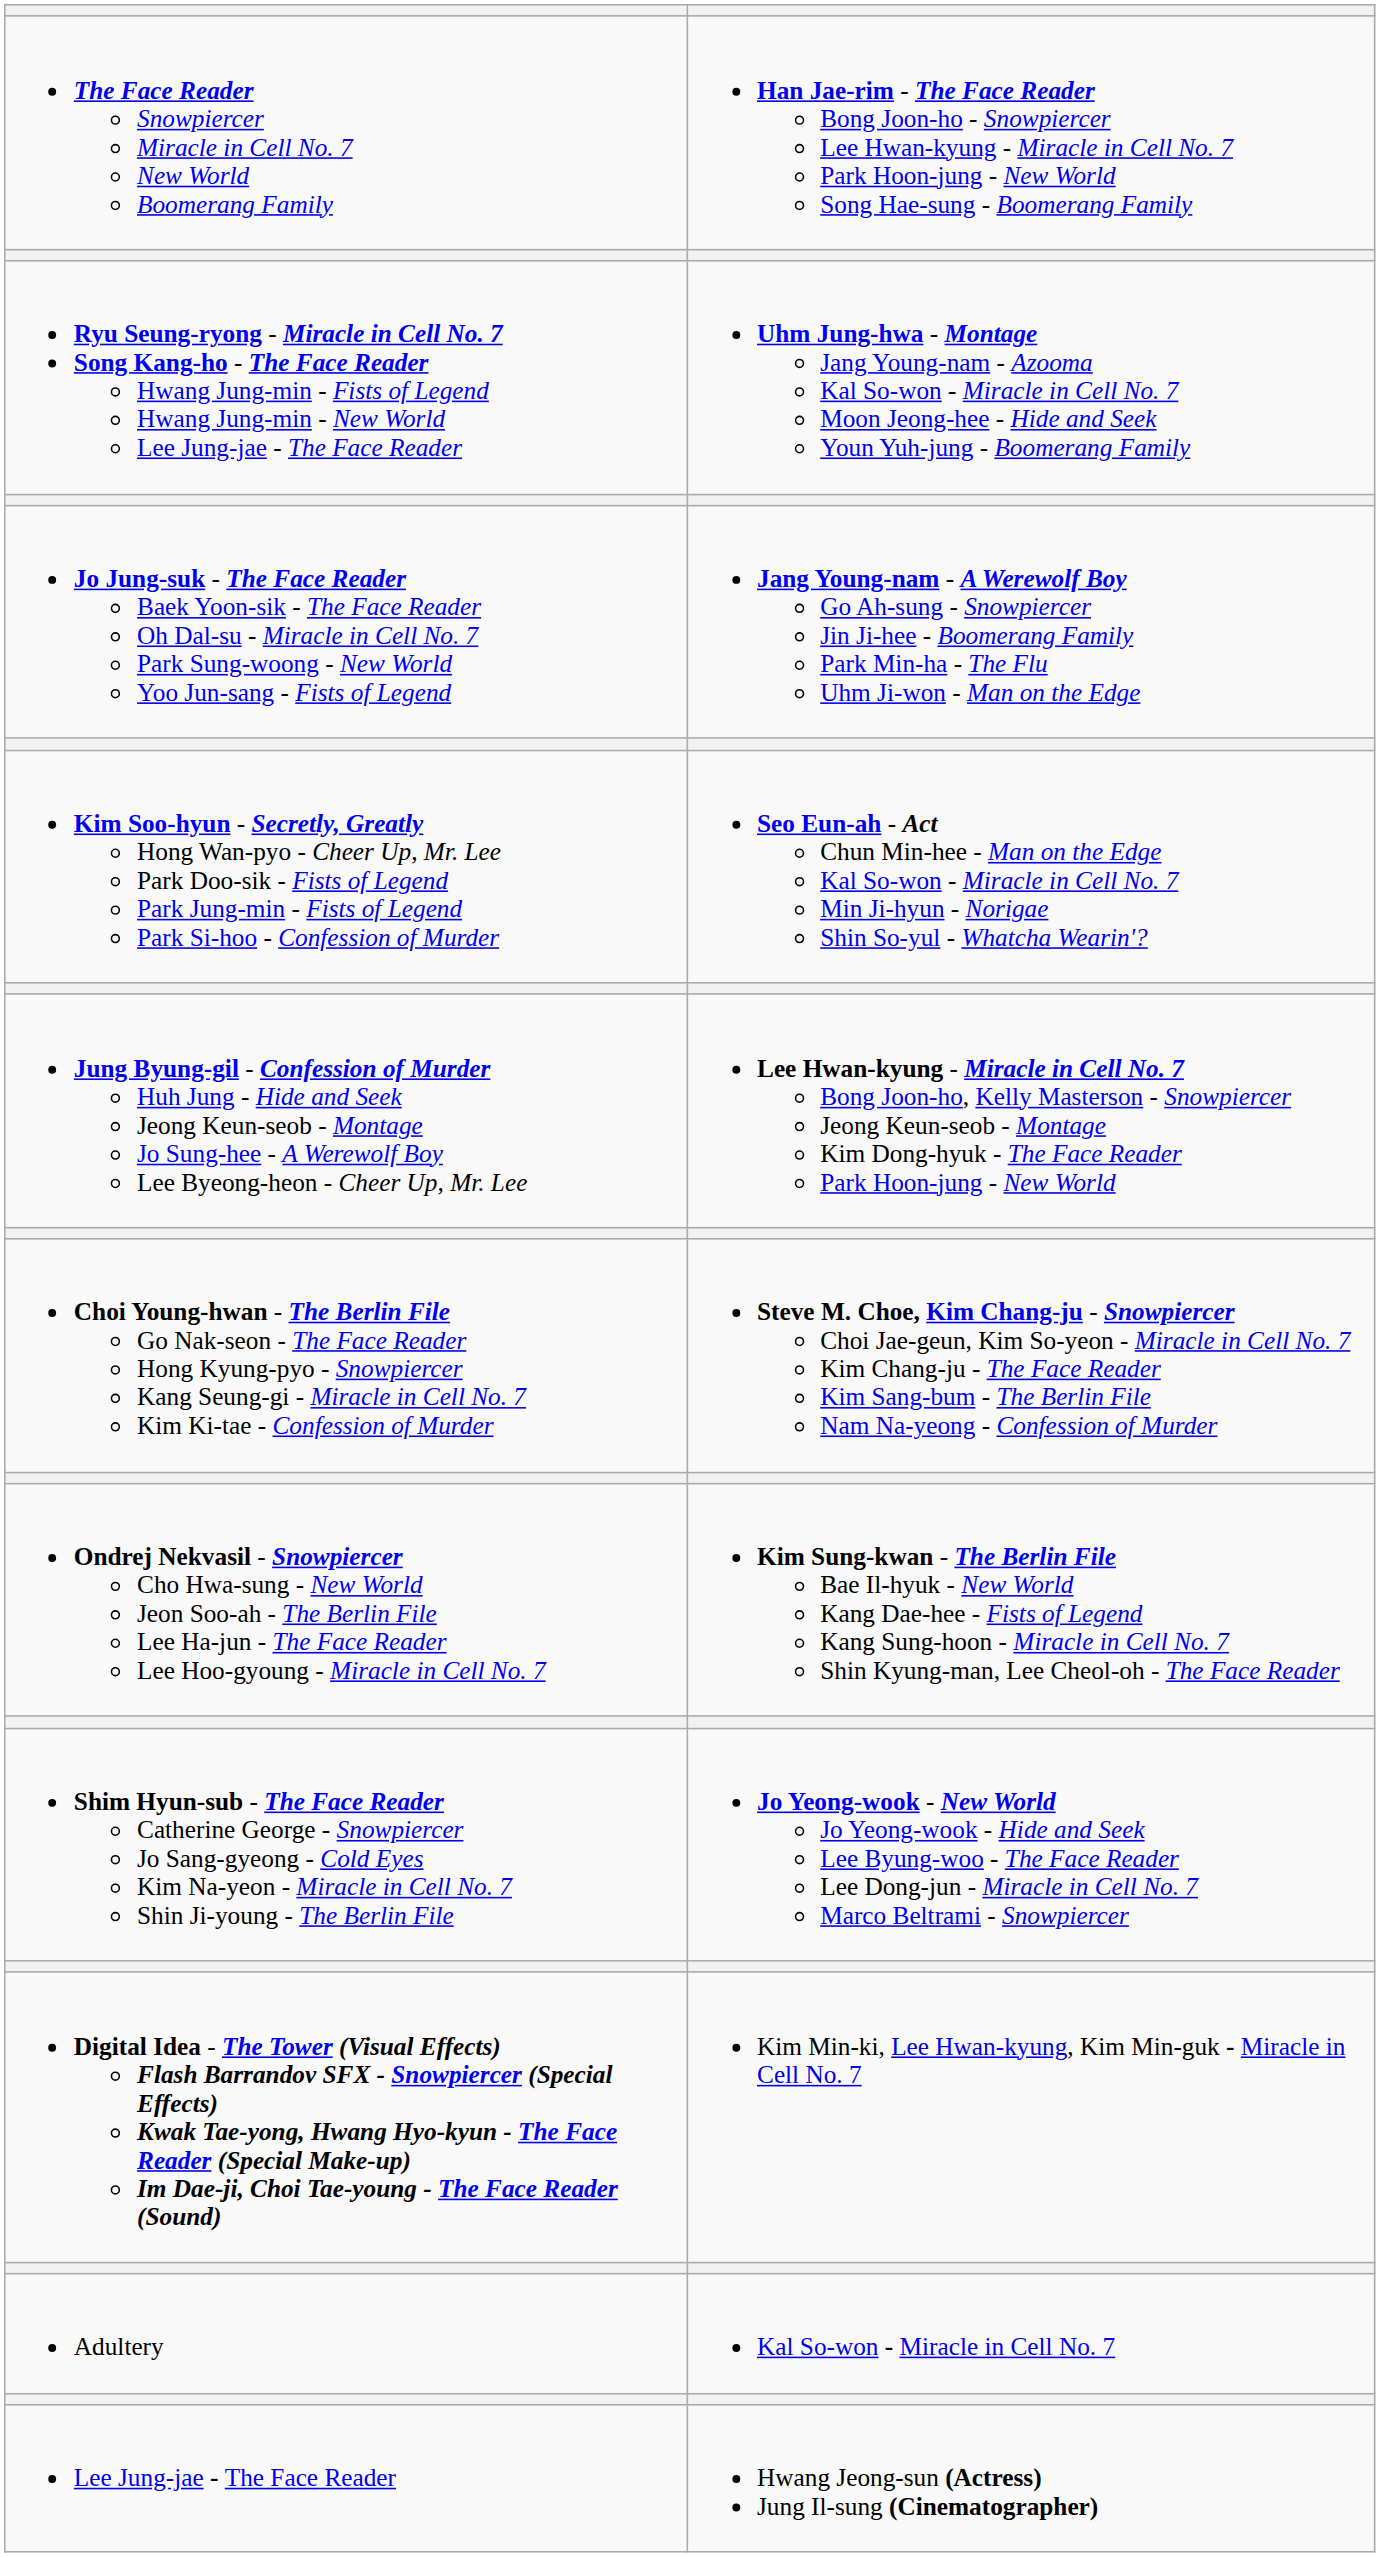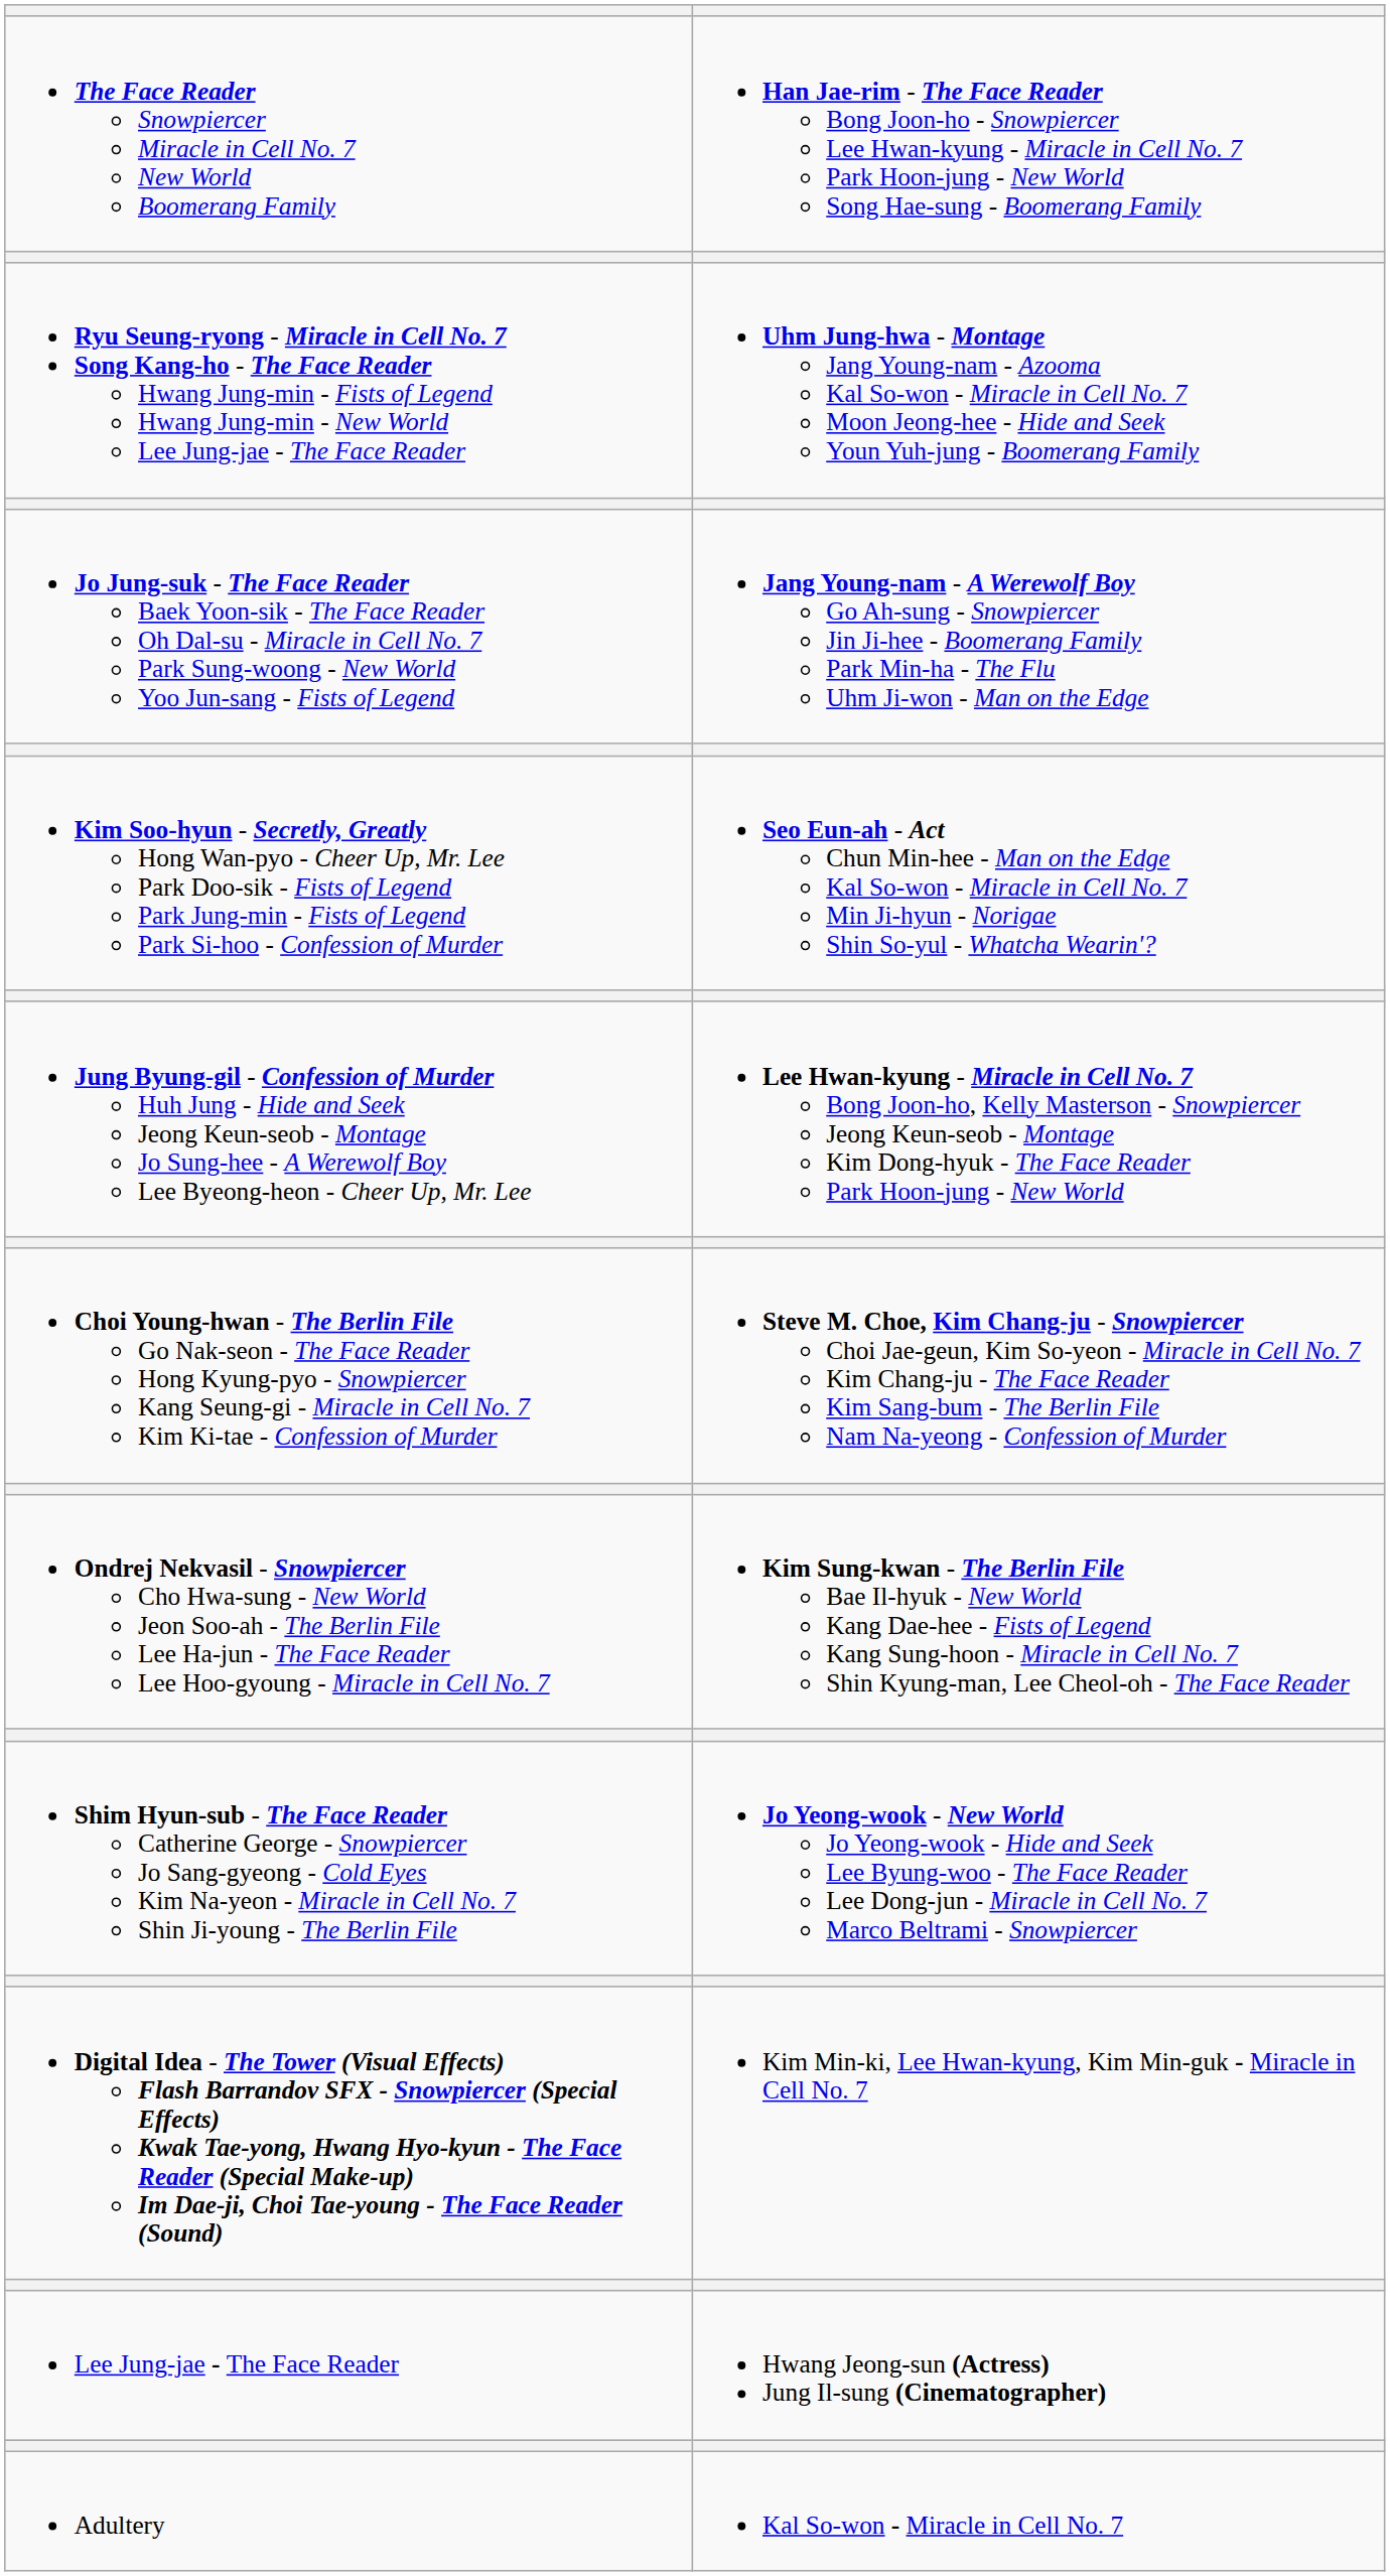 <table class="wikitable">
 <tr>
 <th style="width:500px;"></th>
 <th style="width:500px;"></th>
 </tr>
 <tr>
 <td valign="top"><br><ul><li><strong><em><a href='#'>The Face Reader</a></em></strong><ul><li><em><a href='#'>Snowpiercer</a></em></li><li><em><a href='#'>Miracle in Cell No. 7</a></em></li><li><em><a href='#'>New World</a></em></li><li><em><a href='#'>Boomerang Family</a></em></li></ul></li></ul></td>
 <td valign="top"><br><ul><li><strong><a href='#'>Han Jae-rim</a></strong> - <strong><em><a href='#'>The Face Reader</a></em></strong><ul><li><a href='#'>Bong Joon-ho</a> - <em><a href='#'>Snowpiercer</a></em></li><li><a href='#'>Lee Hwan-kyung</a> - <em><a href='#'>Miracle in Cell No. 7</a></em></li><li><a href='#'>Park Hoon-jung</a> - <em><a href='#'>New World</a></em></li><li><a href='#'>Song Hae-sung</a> - <em><a href='#'>Boomerang Family</a></em></li></ul></li></ul></td>
 </tr>
 <tr>
 <th></th>
 <th></th>
 </tr>
 <tr>
 <td valign="top"><br><ul><li><strong><a href='#'>Ryu Seung-ryong</a></strong> - <strong><em><a href='#'>Miracle in Cell No. 7</a></em></strong></li><li><strong><a href='#'>Song Kang-ho</a></strong> - <strong><em><a href='#'>The Face Reader</a></em></strong><ul><li><a href='#'>Hwang Jung-min</a> - <em><a href='#'>Fists of Legend</a></em></li><li><a href='#'>Hwang Jung-min</a> - <em><a href='#'>New World</a></em></li><li><a href='#'>Lee Jung-jae</a> - <em><a href='#'>The Face Reader</a></em></li></ul></li></ul></td>
 <td valign="top"><br><ul><li><strong><a href='#'>Uhm Jung-hwa</a></strong> - <strong><em><a href='#'>Montage</a></em></strong><ul><li><a href='#'>Jang Young-nam</a> - <em><a href='#'>Azooma</a></em></li><li><a href='#'>Kal So-won</a> - <em><a href='#'>Miracle in Cell No. 7</a></em></li><li><a href='#'>Moon Jeong-hee</a> - <em><a href='#'>Hide and Seek</a></em></li><li><a href='#'>Youn Yuh-jung</a> - <em><a href='#'>Boomerang Family</a></em></li></ul></li></ul></td>
 </tr>
 <tr>
 <th></th>
 <th></th>
 </tr>
 <tr>
 <td valign="top"><br><ul><li><strong><a href='#'>Jo Jung-suk</a></strong> - <strong><em><a href='#'>The Face Reader</a></em></strong><ul><li><a href='#'>Baek Yoon-sik</a> - <em><a href='#'>The Face Reader</a></em></li><li><a href='#'>Oh Dal-su</a> - <em><a href='#'>Miracle in Cell No. 7</a></em></li><li><a href='#'>Park Sung-woong</a> - <em><a href='#'>New World</a></em></li><li><a href='#'>Yoo Jun-sang</a> - <em><a href='#'>Fists of Legend</a></em></li></ul></li></ul></td>
 <td valign="top"><br><ul><li><strong><a href='#'>Jang Young-nam</a></strong> - <strong><em><a href='#'>A Werewolf Boy</a></em></strong><ul><li><a href='#'>Go Ah-sung</a> - <em><a href='#'>Snowpiercer</a></em></li><li><a href='#'>Jin Ji-hee</a> - <em><a href='#'>Boomerang Family</a></em></li><li><a href='#'>Park Min-ha</a> - <em><a href='#'>The Flu</a></em></li><li><a href='#'>Uhm Ji-won</a> - <em><a href='#'>Man on the Edge</a></em></li></ul></li></ul></td>
 </tr>
 <tr>
 <th></th>
 <th></th>
 </tr>
 <tr>
 <td valign="top"><br><ul><li><strong><a href='#'>Kim Soo-hyun</a></strong> - <strong><em><a href='#'>Secretly, Greatly</a></em></strong><ul><li>Hong Wan-pyo - <em>Cheer Up, Mr. Lee</em></li><li>Park Doo-sik - <em><a href='#'>Fists of Legend</a></em></li><li><a href='#'>Park Jung-min</a> - <em><a href='#'>Fists of Legend</a></em></li><li><a href='#'>Park Si-hoo</a> - <em><a href='#'>Confession of Murder</a></em></li></ul></li></ul></td>
 <td valign="top"><br><ul><li><strong><a href='#'>Seo Eun-ah</a></strong> - <strong><em>Act</em></strong><ul><li>Chun Min-hee - <em><a href='#'>Man on the Edge</a></em></li><li><a href='#'>Kal So-won</a> - <em><a href='#'>Miracle in Cell No. 7</a></em></li><li><a href='#'>Min Ji-hyun</a> - <em><a href='#'>Norigae</a></em></li><li><a href='#'>Shin So-yul</a> - <em><a href='#'>Whatcha Wearin'?</a></em></li></ul></li></ul></td>
 </tr>
 <tr>
 <th></th>
 <th></th>
 </tr>
 <tr>
 <td valign="top"><br><ul><li><strong><a href='#'>Jung Byung-gil</a></strong>  - <strong><em><a href='#'>Confession of Murder</a></em></strong><ul><li><a href='#'>Huh Jung</a> - <em><a href='#'>Hide and Seek</a></em></li><li>Jeong Keun-seob - <em><a href='#'>Montage</a></em></li><li><a href='#'>Jo Sung-hee</a> - <em><a href='#'>A Werewolf Boy</a></em></li><li>Lee Byeong-heon - <em>Cheer Up, Mr. Lee</em></li></ul></li></ul></td>
 <td valign="top"><br><ul><li><strong>Lee Hwan-kyung</strong> - <strong><em><a href='#'>Miracle in Cell No. 7</a></em></strong><ul><li><a href='#'>Bong Joon-ho</a>, <a href='#'>Kelly Masterson</a> - <em><a href='#'>Snowpiercer</a></em></li><li>Jeong Keun-seob - <em><a href='#'>Montage</a></em></li><li>Kim Dong-hyuk - <em><a href='#'>The Face Reader</a></em></li><li><a href='#'>Park Hoon-jung</a> - <em><a href='#'>New World</a></em></li></ul></li></ul></td>
 </tr>
 <tr>
 <th></th>
 <th></th>
 </tr>
 <tr>
 <td valign="top"><br><ul><li><strong>Choi Young-hwan</strong> - <strong><em><a href='#'>The Berlin File</a></em></strong><ul><li>Go Nak-seon - <em><a href='#'>The Face Reader</a></em></li><li>Hong Kyung-pyo - <em><a href='#'>Snowpiercer</a></em></li><li>Kang Seung-gi - <em><a href='#'>Miracle in Cell No. 7</a></em></li><li>Kim Ki-tae - <em><a href='#'>Confession of Murder</a></em></li></ul></li></ul></td>
 <td valign="top"><br><ul><li><strong>Steve M. Choe, <a href='#'>Kim Chang-ju</a></strong> - <strong><em><a href='#'>Snowpiercer</a></em></strong><ul><li>Choi Jae-geun, Kim So-yeon - <em><a href='#'>Miracle in Cell No. 7</a></em></li><li>Kim Chang-ju - <em><a href='#'>The Face Reader</a></em></li><li><a href='#'>Kim Sang-bum</a> - <em><a href='#'>The Berlin File</a></em></li><li><a href='#'>Nam Na-yeong</a> - <em><a href='#'>Confession of Murder</a></em></li></ul></li></ul></td>
 </tr>
 <tr>
 <th></th>
 <th></th>
 </tr>
 <tr>
 <td valign="top"><br><ul><li><strong>Ondrej Nekvasil</strong> - <strong><em><a href='#'>Snowpiercer</a></em></strong><ul><li>Cho Hwa-sung - <em><a href='#'>New World</a></em></li><li>Jeon Soo-ah - <em><a href='#'>The Berlin File</a></em></li><li>Lee Ha-jun - <em><a href='#'>The Face Reader</a></em></li><li>Lee Hoo-gyoung - <em><a href='#'>Miracle in Cell No. 7</a></em></li></ul></li></ul></td>
 <td valign="top"><br><ul><li><strong>Kim Sung-kwan</strong> - <strong><em><a href='#'>The Berlin File</a></em></strong><ul><li>Bae Il-hyuk - <em><a href='#'>New World</a></em></li><li>Kang Dae-hee - <em><a href='#'>Fists of Legend</a></em></li><li>Kang Sung-hoon - <em><a href='#'>Miracle in Cell No. 7</a></em></li><li>Shin Kyung-man, Lee Cheol-oh - <em><a href='#'>The Face Reader</a></em></li></ul></li></ul></td>
 </tr>
 <tr>
 <th></th>
 <th></th>
 </tr>
 <tr>
 <td valign="top"><br><ul><li><strong>Shim Hyun-sub</strong> - <strong><em><a href='#'>The Face Reader</a></em></strong><ul><li>Catherine George - <em><a href='#'>Snowpiercer</a></em></li><li>Jo Sang-gyeong - <em><a href='#'>Cold Eyes</a></em></li><li>Kim Na-yeon - <em><a href='#'>Miracle in Cell No. 7</a></em></li><li>Shin Ji-young - <em><a href='#'>The Berlin File</a></em></li></ul></li></ul></td>
 <td valign="top"><br><ul><li><strong><a href='#'>Jo Yeong-wook</a></strong> - <strong><em><a href='#'>New World</a></em></strong><ul><li><a href='#'>Jo Yeong-wook</a> - <em><a href='#'>Hide and Seek</a></em></li><li><a href='#'>Lee Byung-woo</a> - <em><a href='#'>The Face Reader</a></em></li><li>Lee Dong-jun - <em><a href='#'>Miracle in Cell No. 7</a></em></li><li><a href='#'>Marco Beltrami</a> - <em><a href='#'>Snowpiercer</a></em></li></ul></li></ul></td>
 </tr>
 <tr>
 <th></th>
 <th></th>
 </tr>
 <tr>
 <td valign="top"><br><ul><li><strong>Digital Idea</strong> - <strong><em><a href='#'>The Tower</a><em> (Visual Effects)<strong><ul><li>Flash Barrandov SFX - </em><a href='#'>Snowpiercer</a><em> (Special Effects)</li><li>Kwak Tae-yong, Hwang Hyo-kyun - </em><a href='#'>The Face Reader</a><em> (Special Make-up)</li><li>Im Dae-ji, Choi Tae-young - </em><a href='#'>The Face Reader</a><em> (Sound)</li></ul></li></ul></td>
 <td valign="top"><br><ul><li></strong>Kim Min-ki, <a href='#'>Lee Hwan-kyung</a>, Kim Min-guk<strong> - </em></strong><a href='#'>Miracle in Cell No. 7</a><strong><em></li></ul></td>
 </tr>
 <tr>
 <th></th>
 <th></th>
 </tr>
 <tr>
-<td valign="top"><br><ul><li></em></strong>Adultery<strong><em></li></ul></td>
-<td valign="top"><br><ul><li></strong><a href='#'>Kal So-won</a><strong> - </em></strong><a href='#'>Miracle in Cell No. 7</a><strong><em></li></ul></td>
+<td valign="top"><br><ul><li></strong><a href='#'>Lee Jung-jae</a><strong> - </em></strong><a href='#'>The Face Reader</a><strong><em></li></ul></td>
+<td valign="top"><br><ul><li></strong>Hwang Jeong-sun<strong> (Actress)</li><li></strong>Jung Il-sung<strong> (Cinematographer)</li></ul></td>
 </tr>
 <tr>
 <th></th>
 <th></th>
 </tr>
 <tr>
-<td valign="top"><br><ul><li></strong><a href='#'>Lee Jung-jae</a><strong> - </em></strong><a href='#'>The Face Reader</a><strong><em></li></ul></td>
-<td valign="top"><br><ul><li></strong>Hwang Jeong-sun<strong> (Actress)</li><li></strong>Jung Il-sung<strong> (Cinematographer)</li></ul></td>
+<td valign="top"><br><ul><li></em></strong>Adultery<strong><em></li></ul></td>
+<td valign="top"><br><ul><li></strong><a href='#'>Kal So-won</a><strong> - </em></strong><a href='#'>Miracle in Cell No. 7</a><strong><em></li></ul></td>
 </tr>
 </table>
